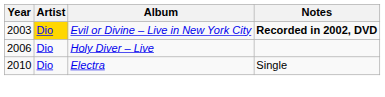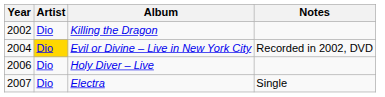 <table class="wikitable sortable">
 <tr style="background:#fff;">
 <th>Year</th>
 <th>Artist</th>
 <th>Album</th>
 <th>Notes</th>
 </tr>
 <tr>
-<td>2003</td>
+<td>2002</td>
+<td><a href='#'>Dio</a></td>
+<td><em><a href='#'>Killing the Dragon</a></em></td>
+<td></td>
+</tr>
+<tr>
+<td>2004</td>
 <td style="background: gold;"><a href='#'>Dio</a></td>
 <td><em><a href='#'>Evil or Divine – Live in New York City</a></em></td>
-<td><strong>Recorded in 2002, DVD</strong></td>
+<td>Recorded in 2002, DVD</td>
 </tr>
 <tr>
 <td>2006</td>
 <td><a href='#'>Dio</a></td>
 <td><em><a href='#'>Holy Diver – Live</a></em></td>
 <td></td>
 </tr>
 <tr>
-<td>2010</td>
+<td>2007</td>
 <td><a href='#'>Dio</a></td>
 <td><em><a href='#'>Electra</a></em></td>
 <td>Single</td>
 </tr>
 </table>
